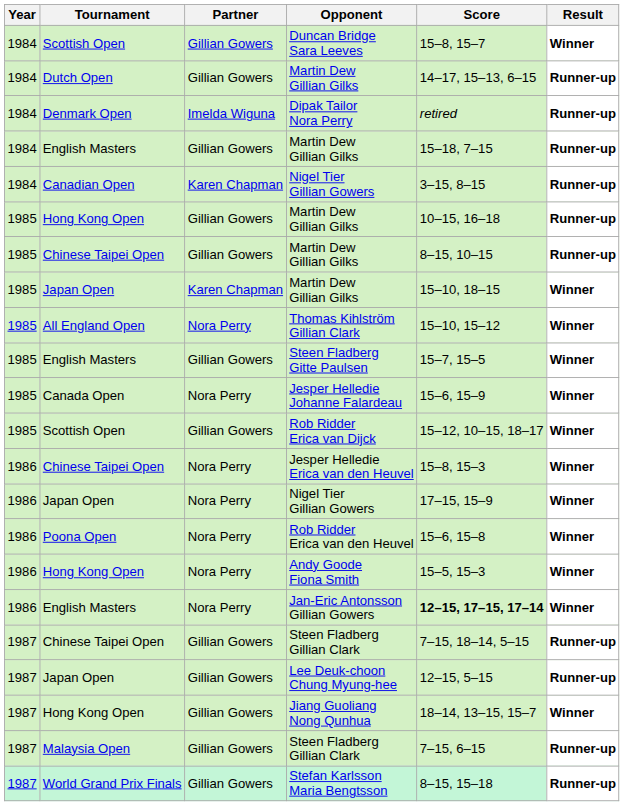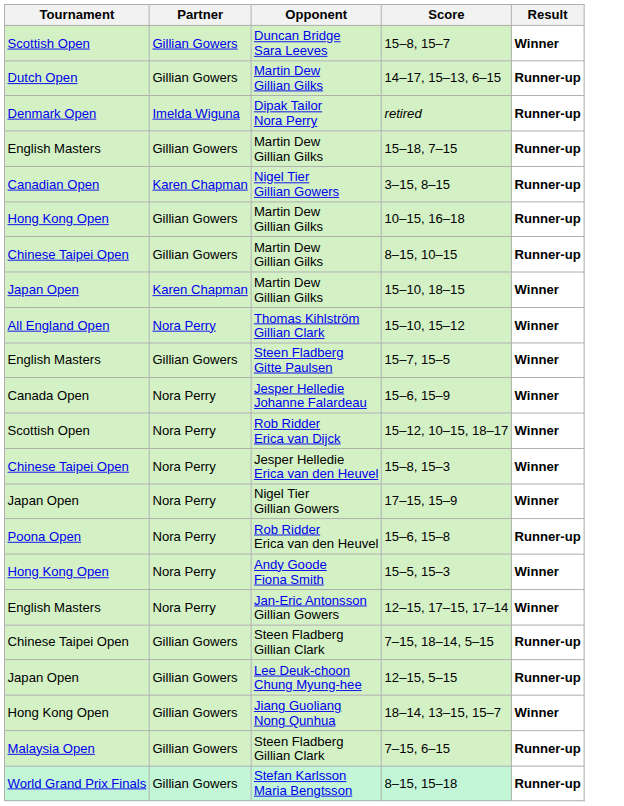 <table class="sortable wikitable" style="font-size: 90%;">
 <tr>
-<th>Year</th>
 <th>Tournament</th>
 <th>Partner</th>
 <th>Opponent</th>
 <th>Score</th>
 <th>Result</th>
 </tr>
 <tr style="background:#D4F1C5">
-<td align="center">1984</td>
 <td align="left"><a href='#'>Scottish Open</a></td>
 <td align="left"> <a href='#'>Gillian Gowers</a></td>
 <td align="left"> <a href='#'>Duncan Bridge</a> <br>  <a href='#'>Sara Leeves</a></td>
 <td align="left">15–8, 15–7</td>
 <td style="text-align:left; background:white"> <strong>Winner</strong></td>
 </tr>
 <tr style="background:#D4F1C5">
-<td align="center">1984</td>
 <td align="left"><a href='#'>Dutch Open</a></td>
 <td align="left"> Gillian Gowers</td>
 <td align="left"> <a href='#'>Martin Dew</a> <br>  <a href='#'>Gillian Gilks</a></td>
 <td align="left">14–17, 15–13, 6–15</td>
 <td style="text-align:left; background:white"> <strong>Runner-up</strong></td>
 </tr>
 <tr style="background:#D4F1C5">
-<td align="center">1984</td>
 <td align="left"><a href='#'>Denmark Open</a></td>
 <td align="left"> <a href='#'>Imelda Wiguna</a></td>
 <td align="left"> <a href='#'>Dipak Tailor</a> <br>  <a href='#'>Nora Perry</a></td>
 <td align="left"><em>retired</em></td>
 <td style="text-align:left; background:white"> <strong>Runner-up</strong></td>
 </tr>
 <tr style="background:#D4F1C5">
-<td align="center">1984</td>
 <td align="left">English Masters</td>
 <td align="left"> Gillian Gowers</td>
 <td align="left"> Martin Dew <br>  Gillian Gilks</td>
 <td align="left">15–18, 7–15</td>
 <td style="text-align:left; background:white"> <strong>Runner-up</strong></td>
 </tr>
 <tr style="background:#D4F1C5">
-<td align="center">1984</td>
 <td align="left"><a href='#'>Canadian Open</a></td>
 <td align="left"> <a href='#'>Karen Chapman</a></td>
 <td align="left"> <a href='#'>Nigel Tier</a> <br>  <a href='#'>Gillian Gowers</a></td>
 <td align="left">3–15, 8–15</td>
 <td style="text-align:left; background:white"> <strong>Runner-up</strong></td>
 </tr>
 <tr style="background:#D4F1C5">
-<td align="center">1985</td>
 <td align="left"><a href='#'>Hong Kong Open</a></td>
 <td align="left"> Gillian Gowers</td>
 <td align="left"> Martin Dew <br>  Gillian Gilks</td>
 <td align="left">10–15, 16–18</td>
 <td style="text-align:left; background:white"> <strong>Runner-up</strong></td>
 </tr>
 <tr style="background:#D4F1C5">
-<td align="center">1985</td>
 <td align="left"><a href='#'>Chinese Taipei Open</a></td>
 <td align="left"> Gillian Gowers</td>
 <td align="left"> Martin Dew <br>  Gillian Gilks</td>
 <td align="left">8–15, 10–15</td>
 <td style="text-align:left; background:white"> <strong>Runner-up</strong></td>
 </tr>
 <tr style="background:#D4F1C5">
-<td align="center">1985</td>
 <td align="left"><a href='#'>Japan Open</a></td>
 <td align="left"> <a href='#'>Karen Chapman</a></td>
 <td align="left"> Martin Dew <br>  Gillian Gilks</td>
 <td align="left">15–10, 18–15</td>
 <td style="text-align:left; background:white"> <strong>Winner</strong></td>
 </tr>
 <tr style="background:#D4F1C5">
-<td align="center"><a href='#'>1985</a></td>
 <td align="left"><a href='#'>All England Open</a></td>
 <td align="left"> <a href='#'>Nora Perry</a></td>
 <td align="left"> <a href='#'>Thomas Kihlström</a><br> <a href='#'>Gillian Clark</a></td>
 <td align="left">15–10, 15–12</td>
 <td style="text-align:left; background:white"> <strong>Winner</strong></td>
 </tr>
 <tr style="background:#D4F1C5">
-<td align="center">1985</td>
 <td align="left">English Masters</td>
 <td align="left"> Gillian Gowers</td>
 <td align="left"> <a href='#'>Steen Fladberg</a> <br>  <a href='#'>Gitte Paulsen</a></td>
 <td align="left">15–7, 15–5</td>
 <td style="text-align:left; background:white"> <strong>Winner</strong></td>
 </tr>
 <tr style="background:#D4F1C5">
-<td align="center">1985</td>
 <td align-"left">Canada Open</td>
 <td align="left"> Nora Perry</td>
 <td align="left"> <a href='#'>Jesper Helledie</a> <br> <a href='#'>Johanne Falardeau</a></td>
 <td align="left">15–6, 15–9</td>
 <td style="text-align:left; background: white"> <strong>Winner</strong></td>
 </tr>
 <tr style="background:#D4F1C5">
-<td align="center">1985</td>
 <td align="left">Scottish Open</td>
-<td align="left"> Gillian Gowers</td>
+<td align="left"> Nora Perry</td>
 <td align="left"> <a href='#'>Rob Ridder</a> <br>  <a href='#'>Erica van Dijck</a></td>
 <td align="left">15–12, 10–15, 18–17</td>
 <td style="text-align:left; background:white"> <strong>Winner</strong></td>
 </tr>
 <tr style="background:#D4F1C5">
-<td align="center">1986</td>
 <td align="left"><a href='#'>Chinese Taipei Open</a></td>
 <td align="left"> Nora Perry</td>
 <td align="left"> Jesper Helledie <br> <a href='#'>Erica van den Heuvel</a></td>
 <td align="left">15–8, 15–3</td>
 <td style="text-align:left; background: white"> <strong>Winner</strong></td>
 </tr>
 <tr style="background:#D4F1C5">
-<td align="center">1986</td>
 <td align="left">Japan Open</td>
 <td align="left"> Nora Perry</td>
 <td align="left"> Nigel Tier <br> Gillian Gowers</td>
 <td align="left">17–15, 15–9</td>
 <td style="text-align:left; background: white"> <strong>Winner</strong></td>
 </tr>
 <tr style="background:#D4F1C5">
-<td align="center">1986</td>
 <td align="left"><a href='#'>Poona Open</a></td>
 <td align="left"> Nora Perry</td>
 <td align="left"> <a href='#'>Rob Ridder</a> <br> Erica van den Heuvel</td>
 <td align-"left">15–6, 15–8</td>
-<td style="text-align:left; background: white"> <strong>Winner</strong></td>
+<td style="text-align:left; background: white"> <strong>Runner-up</strong></td>
 </tr>
 <tr style="background:#D4F1C5">
-<td align="center">1986</td>
 <td align="left"><a href='#'>Hong Kong Open</a></td>
 <td align="left"> Nora Perry</td>
 <td align="left"> <a href='#'>Andy Goode</a> <br> <a href='#'>Fiona Smith</a></td>
 <td align="left">15–5, 15–3</td>
 <td style="text-align:left; background: white"> <strong>Winner</strong></td>
 </tr>
 <tr style="background:#D4F1C5">
-<td align="center">1986</td>
 <td align="left">English Masters</td>
 <td align="left"> Nora Perry</td>
 <td align="left"> <a href='#'>Jan-Eric Antonsson</a> <br> Gillian Gowers</td>
-<td align="left"><strong>12–15, 17–15, 17–14</strong></td>
+<td align="left">12–15, 17–15, 17–14</td>
 <td style="text-align:left; background: white"> <strong>Winner</strong></td>
 </tr>
 <tr style="background:#D4F1C5">
-<td align="center">1987</td>
 <td align="left">Chinese Taipei Open</td>
 <td align="left"> Gillian Gowers</td>
 <td align="left"> Steen Fladberg <br>  Gillian Clark</td>
 <td align="left">7–15, 18–14, 5–15</td>
 <td style="text-align:left; background:white"> <strong>Runner-up</strong></td>
 </tr>
 <tr style="background:#D4F1C5">
-<td align="center">1987</td>
 <td align="left">Japan Open</td>
 <td align="left"> Gillian Gowers</td>
 <td align="left"> <a href='#'>Lee Deuk-choon</a> <br>  <a href='#'>Chung Myung-hee</a></td>
 <td align="left">12–15, 5–15</td>
 <td style="text-align:left; background:white"> <strong>Runner-up</strong></td>
 </tr>
 <tr style="background:#D4F1C5">
-<td align="center">1987</td>
 <td align="left">Hong Kong Open</td>
 <td align="left"> Gillian Gowers</td>
 <td align="left"> <a href='#'>Jiang Guoliang</a> <br>  <a href='#'>Nong Qunhua</a></td>
 <td align="left">18–14, 13–15, 15–7</td>
 <td style="text-align:left; background:white"> <strong>Winner</strong></td>
 </tr>
 <tr style="background:#D4F1C5">
-<td align="center">1987</td>
 <td align="left"><a href='#'>Malaysia Open</a></td>
 <td align="left"> Gillian Gowers</td>
 <td align="left"> Steen Fladberg <br>  Gillian Clark</td>
 <td align="left">7–15, 6–15</td>
 <td style="text-align:left; background:white"> <strong>Runner-up</strong></td>
 </tr>
 <tr style="background:#C3F6D7">
-<td align="center"><a href='#'>1987</a></td>
 <td align="left"><a href='#'>World Grand Prix Finals</a></td>
 <td align="left"> Gillian Gowers</td>
 <td align="left"> <a href='#'>Stefan Karlsson</a> <br>  <a href='#'>Maria Bengtsson</a></td>
 <td align="left">8–15, 15–18</td>
 <td style="text-align:left; background: white"> <strong>Runner-up</strong></td>
 </tr>
 </table>
